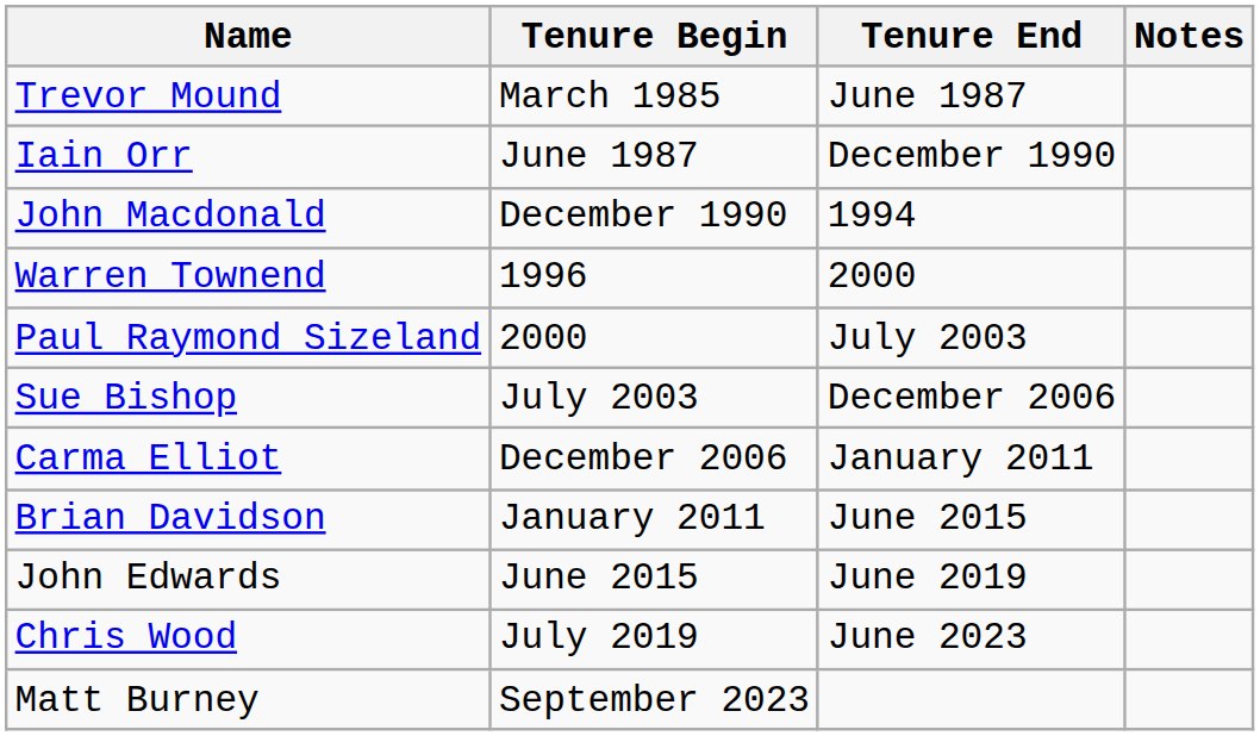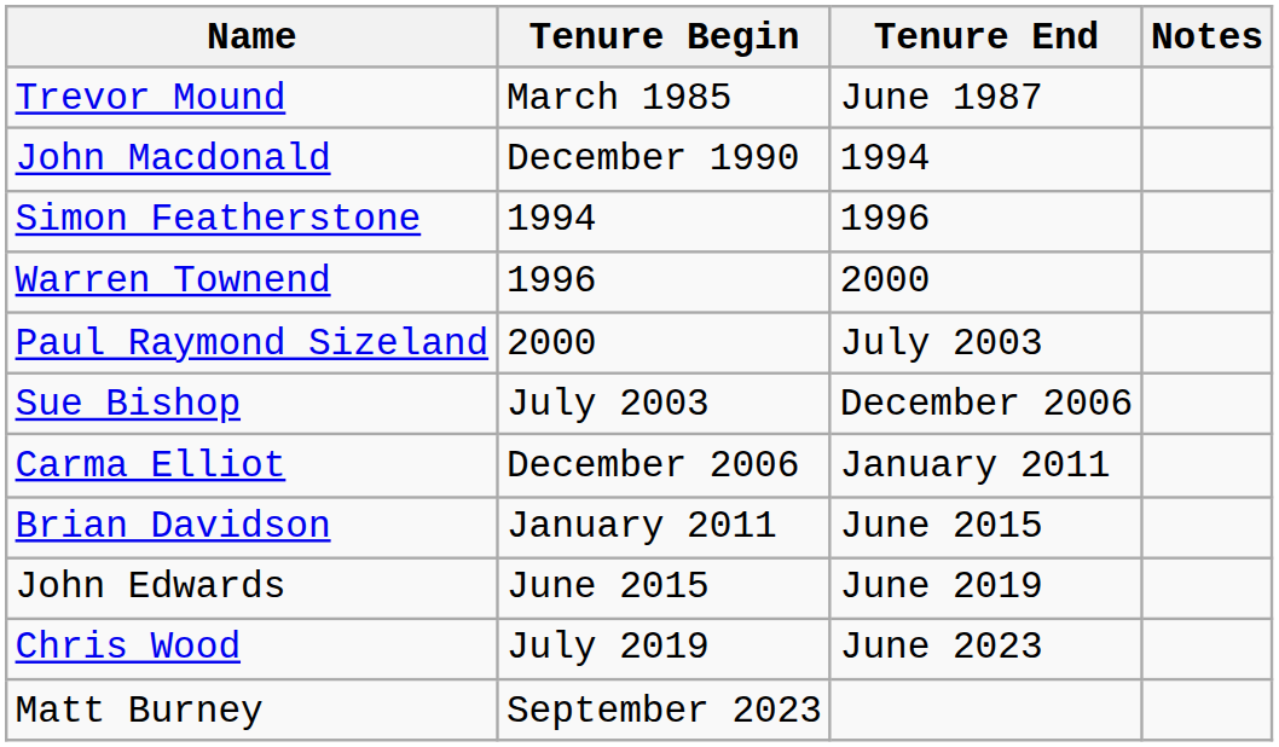 <table class="wikitable">
 <tr>
 <th>Name</th>
 <th>Tenure Begin</th>
 <th>Tenure End</th>
 <th>Notes</th>
 </tr>
 <tr>
 <td><a href='#'>Trevor Mound</a></td>
 <td>March 1985</td>
 <td>June 1987</td>
 <td></td>
 </tr>
 <tr>
-<td><a href='#'>Iain Orr</a></td>
-<td>June 1987</td>
+<td><a href='#'>John Macdonald</a></td>
 <td>December 1990</td>
+<td>1994</td>
 <td></td>
 </tr>
 <tr>
-<td><a href='#'>John Macdonald</a></td>
-<td>December 1990</td>
+<td><a href='#'>Simon Featherstone</a></td>
 <td>1994</td>
+<td>1996</td>
 <td></td>
 </tr>
 <tr>
 <td><a href='#'>Warren Townend</a></td>
 <td>1996</td>
 <td>2000</td>
 <td></td>
 </tr>
 <tr>
 <td><a href='#'>Paul Raymond Sizeland</a></td>
 <td>2000</td>
 <td>July 2003</td>
 <td></td>
 </tr>
 <tr>
 <td><a href='#'>Sue Bishop</a></td>
 <td>July 2003</td>
 <td>December 2006</td>
 <td></td>
 </tr>
 <tr>
 <td><a href='#'>Carma Elliot</a></td>
 <td>December 2006</td>
 <td>January 2011</td>
 <td></td>
 </tr>
 <tr>
 <td><a href='#'>Brian Davidson</a></td>
 <td>January 2011</td>
 <td>June 2015</td>
 <td></td>
 </tr>
 <tr>
 <td>John Edwards</td>
 <td>June 2015</td>
 <td>June 2019</td>
 <td></td>
 </tr>
 <tr>
 <td><a href='#'>Chris Wood</a></td>
 <td>July 2019</td>
 <td>June 2023</td>
 <td></td>
 </tr>
 <tr>
 <td>Matt Burney</td>
 <td>September 2023</td>
 <td></td>
 <td></td>
 </tr>
 </table>
